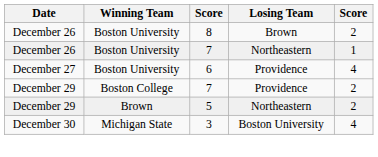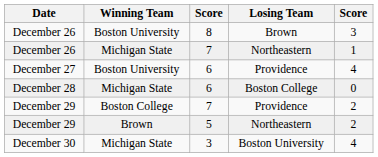 <table class="wikitable sortable" style="text-align:center" cellpadding=2 cellspacing=2 width =40%>
 <tr>
 <th>Date</th>
 <th>Winning Team</th>
 <th>Score</th>
 <th>Losing Team</th>
 <th>Score</th>
 </tr>
 <tr>
 <td>December 26</td>
 <td>Boston University</td>
 <td>8</td>
 <td>Brown</td>
-<td>2</td>
+<td>3</td>
 </tr>
 <tr bgcolor=f0f0f0>
 <td>December 26</td>
-<td>Boston University</td>
+<td>Michigan State</td>
 <td>7</td>
 <td>Northeastern</td>
 <td>1</td>
 </tr>
 <tr>
 <td>December 27</td>
 <td>Boston University</td>
 <td>6</td>
 <td>Providence</td>
 <td>4</td>
+</tr>
+<tr bgcolor=f0f0f0>
+<td>December 28</td>
+<td>Michigan State</td>
+<td>6</td>
+<td>Boston College</td>
+<td>0</td>
 </tr>
 <tr>
 <td>December 29</td>
 <td>Boston College</td>
 <td>7</td>
 <td>Providence</td>
 <td>2</td>
 </tr>
 <tr bgcolor=f0f0f0>
 <td>December 29</td>
 <td>Brown</td>
 <td>5</td>
 <td>Northeastern</td>
 <td>2</td>
 </tr>
 <tr>
 <td>December 30</td>
 <td>Michigan State</td>
 <td>3</td>
 <td>Boston University</td>
 <td>4</td>
 </tr>
 </table>
